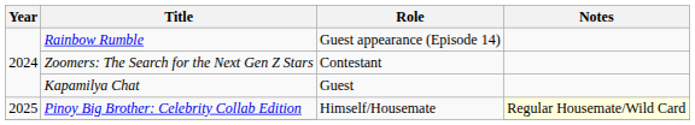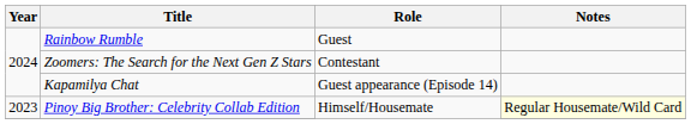 <table class="wikitable">
 <tr>
 <th>Year</th>
 <th>Title</th>
 <th>Role</th>
 <th>Notes</th>
 </tr>
 <tr>
 <td rowspan="3">2024</td>
 <td><em><a href='#'>Rainbow Rumble</a></em></td>
-<td>Guest appearance (Episode 14)</td>
+<td>Guest</td>
 <td></td>
 </tr>
 <tr>
 <td><em>Zoomers: The Search for the Next Gen Z Stars</em></td>
 <td>Contestant</td>
 <td></td>
 </tr>
 <tr>
 <td><em>Kapamilya Chat</em></td>
-<td>Guest</td>
+<td>Guest appearance (Episode 14)</td>
 <td></td>
 </tr>
 <tr>
-<td>2025</td>
+<td>2023</td>
 <td><em><a href='#'>Pinoy Big Brother: Celebrity Collab Edition</a></em></td>
 <td rowspan="4">Himself/Housemate</td>
 <td style="background: lightyellow;">Regular Housemate/Wild Card</td>
 </tr>
 <tr>
 </tr>
 </table>
